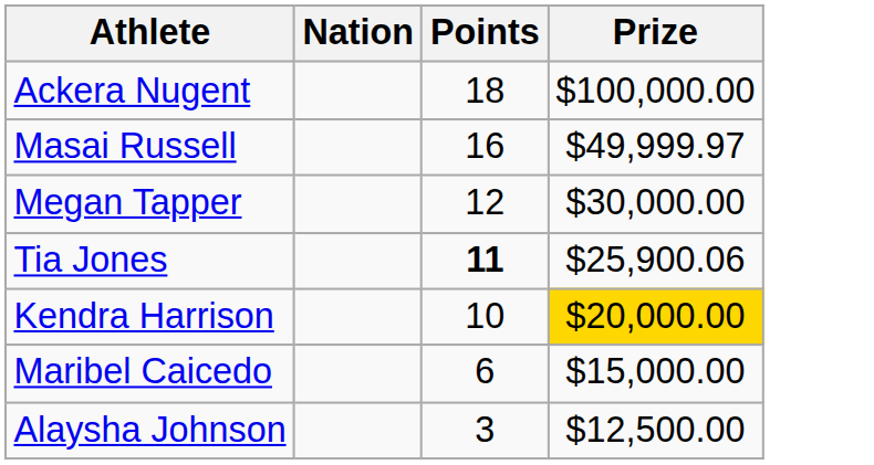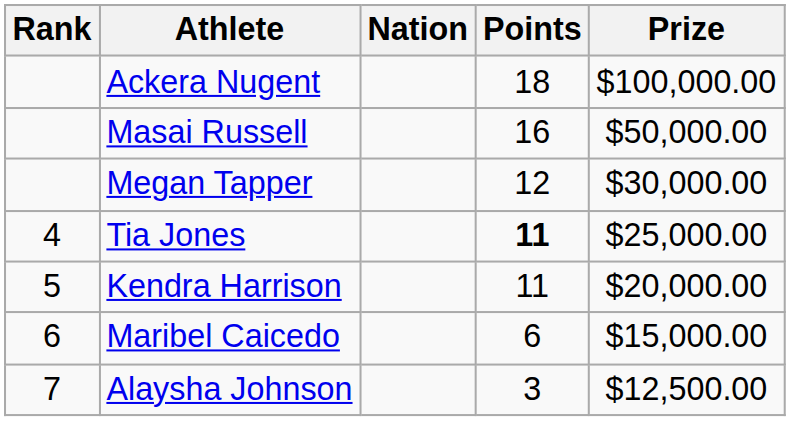 <table class="wikitable mw-datatable sortable" style="text-align:center;">
 <tr>
+<th scope="col" style="width: 10px;">Rank</th>
 <th scope="col">Athlete</th>
 <th scope="col">Nation</th>
 <th scope="col">Points</th>
 <th scope="col">Prize</th>
 </tr>
 <tr>
+<td></td>
 <td align=left><a href='#'>Ackera Nugent</a> </td>
 <td align=left></td>
 <td>18</td>
 <td>$100,000.00</td>
 </tr>
 <tr>
+<td></td>
 <td align=left><a href='#'>Masai Russell</a> </td>
 <td align=left></td>
 <td>16</td>
-<td>$49,999.97</td>
+<td>$50,000.00</td>
 </tr>
 <tr>
+<td></td>
 <td align=left><a href='#'>Megan Tapper</a> </td>
 <td align=left></td>
 <td>12</td>
 <td>$30,000.00</td>
 </tr>
 <tr>
+<td>4</td>
 <td align=left><a href='#'>Tia Jones</a> </td>
 <td align=left></td>
 <td><strong>11</strong></td>
-<td>$25,900.06</td>
+<td>$25,000.00</td>
 </tr>
 <tr>
+<td>5</td>
 <td align=left><a href='#'>Kendra Harrison</a> </td>
 <td align=left></td>
-<td>10</td>
-<td style="background: gold;">$20,000.00</td>
+<td>11</td>
+<td>$20,000.00</td>
 </tr>
 <tr>
+<td>6</td>
 <td align=left><a href='#'>Maribel Caicedo</a> </td>
 <td align=left></td>
 <td>6</td>
 <td>$15,000.00</td>
 </tr>
 <tr>
+<td>7</td>
 <td align=left><a href='#'>Alaysha Johnson</a> </td>
 <td align=left></td>
 <td>3</td>
 <td>$12,500.00</td>
 </tr>
 </table>
